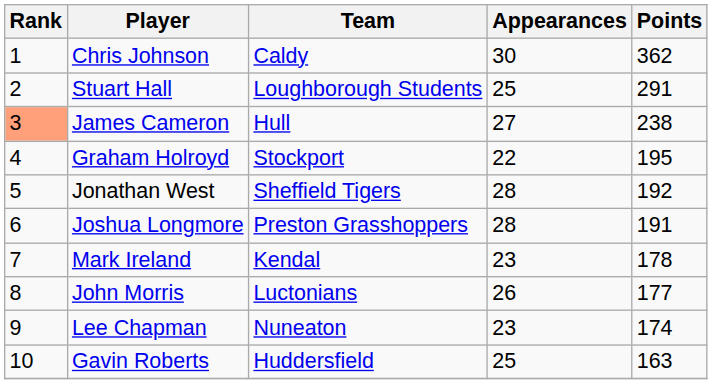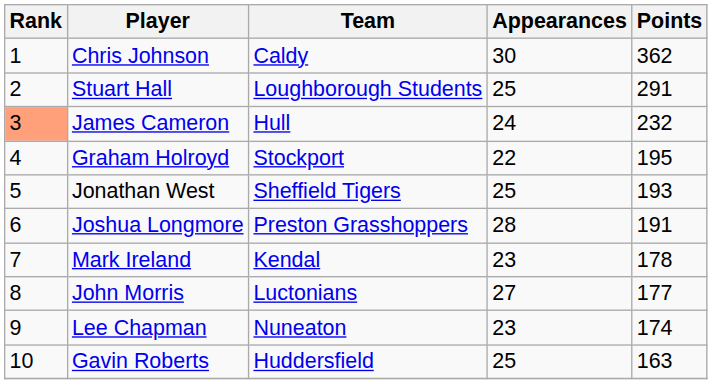 <table class="wikitable">
 <tr>
 <th>Rank</th>
 <th>Player</th>
 <th>Team</th>
 <th>Appearances</th>
 <th>Points</th>
 </tr>
 <tr>
 <td>1</td>
 <td> <a href='#'>Chris Johnson</a></td>
 <td><a href='#'>Caldy</a></td>
 <td>30</td>
 <td>362</td>
 </tr>
 <tr>
 <td>2</td>
 <td> <a href='#'>Stuart Hall</a></td>
 <td><a href='#'>Loughborough Students</a></td>
 <td>25</td>
 <td>291</td>
 </tr>
 <tr>
 <td style="background: lightsalmon;">3</td>
 <td> <a href='#'>James Cameron</a></td>
 <td><a href='#'>Hull</a></td>
-<td>27</td>
-<td>238</td>
+<td>24</td>
+<td>232</td>
 </tr>
 <tr>
 <td>4</td>
 <td> <a href='#'>Graham Holroyd</a></td>
 <td><a href='#'>Stockport</a></td>
 <td>22</td>
 <td>195</td>
 </tr>
 <tr>
 <td>5</td>
 <td> Jonathan West</td>
 <td><a href='#'>Sheffield Tigers</a></td>
-<td>28</td>
-<td>192</td>
+<td>25</td>
+<td>193</td>
 </tr>
 <tr>
 <td>6</td>
 <td> <a href='#'>Joshua Longmore</a></td>
 <td><a href='#'>Preston Grasshoppers</a></td>
 <td>28</td>
 <td>191</td>
 </tr>
 <tr>
 <td>7</td>
 <td> <a href='#'>Mark Ireland</a></td>
 <td><a href='#'>Kendal</a></td>
 <td>23</td>
 <td>178</td>
 </tr>
 <tr>
 <td>8</td>
 <td> <a href='#'>John Morris</a></td>
 <td><a href='#'>Luctonians</a></td>
-<td>26</td>
+<td>27</td>
 <td>177</td>
 </tr>
 <tr>
 <td>9</td>
 <td> <a href='#'>Lee Chapman</a></td>
 <td><a href='#'>Nuneaton</a></td>
 <td>23</td>
 <td>174</td>
 </tr>
 <tr>
 <td>10</td>
 <td> <a href='#'>Gavin Roberts</a></td>
 <td><a href='#'>Huddersfield</a></td>
 <td>25</td>
 <td>163</td>
 </tr>
 <tr>
 </tr>
 </table>
